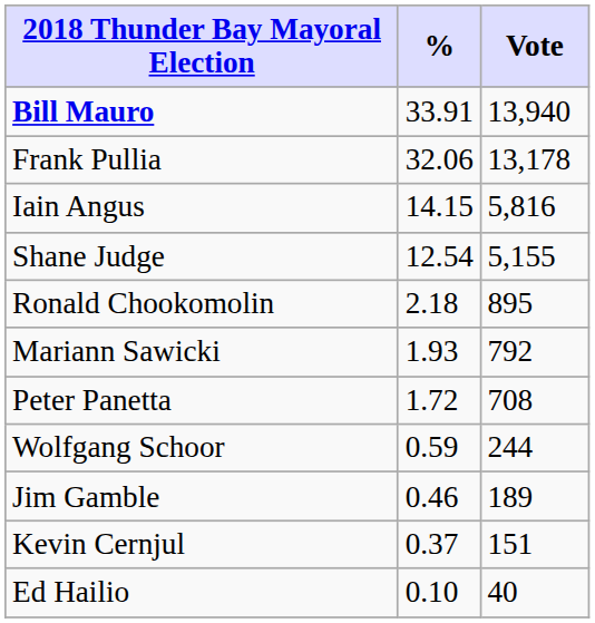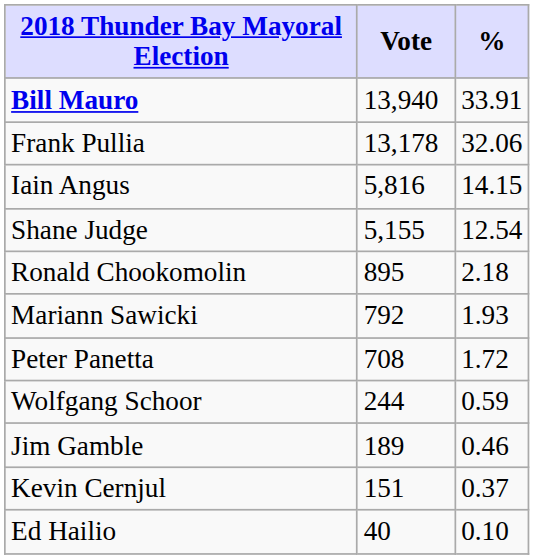 <table class="wikitable sortable">
 <tr>
 <th style="background:#ddf; width:200px;"><a href='#'>2018 Thunder Bay Mayoral Election</a></th>
+<th style="background:#ddf; width:50px;">Vote</th>
 <th style="background:#ddf; width:30px;">%</th>
-<th style="background:#ddf; width:50px;">Vote</th>
 </tr>
 <tr>
 <td><strong><a href='#'>Bill Mauro</a></strong></td>
+<td>13,940</td>
 <td>33.91</td>
-<td>13,940</td>
 </tr>
 <tr>
 <td>Frank Pullia</td>
+<td>13,178</td>
 <td>32.06</td>
-<td>13,178</td>
 </tr>
 <tr>
 <td>Iain Angus</td>
+<td>5,816</td>
 <td>14.15</td>
-<td>5,816</td>
 </tr>
 <tr>
 <td>Shane Judge</td>
+<td>5,155</td>
 <td>12.54</td>
-<td>5,155</td>
 </tr>
 <tr>
 <td>Ronald Chookomolin</td>
+<td>895</td>
 <td>2.18</td>
-<td>895</td>
 </tr>
 <tr>
 <td>Mariann Sawicki</td>
+<td>792</td>
 <td>1.93</td>
-<td>792</td>
 </tr>
 <tr>
 <td>Peter Panetta</td>
+<td>708</td>
 <td>1.72</td>
-<td>708</td>
 </tr>
 <tr>
 <td>Wolfgang Schoor</td>
+<td>244</td>
 <td>0.59</td>
-<td>244</td>
 </tr>
 <tr>
 <td>Jim Gamble</td>
+<td>189</td>
 <td>0.46</td>
-<td>189</td>
 </tr>
 <tr>
 <td>Kevin Cernjul</td>
+<td>151</td>
 <td>0.37</td>
-<td>151</td>
 </tr>
 <tr>
 <td>Ed Hailio</td>
+<td>40</td>
 <td>0.10</td>
-<td>40</td>
 </tr>
 </table>
